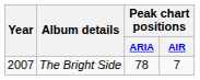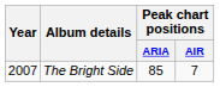 <table class="wikitable">
 <tr>
 <th rowspan="2">Year</th>
 <th rowspan="2">Album details</th>
 <th colspan="2">Peak chart positions</th>
 </tr>
 <tr>
 <th style="width:40px;"><small><a href='#'>ARIA</a></small></th>
 <th style="width:40px;"><small><a href='#'>AIR</a></small></th>
 </tr>
 <tr>
 <td style="text-align:center;">2007</td>
 <td style="text-align:left;"><em>The Bright Side</em><br></td>
-<td style="text-align:center;">78</td>
+<td style="text-align:center;">85</td>
 <td style="text-align:center;">7</td>
 </tr>
 </table>
